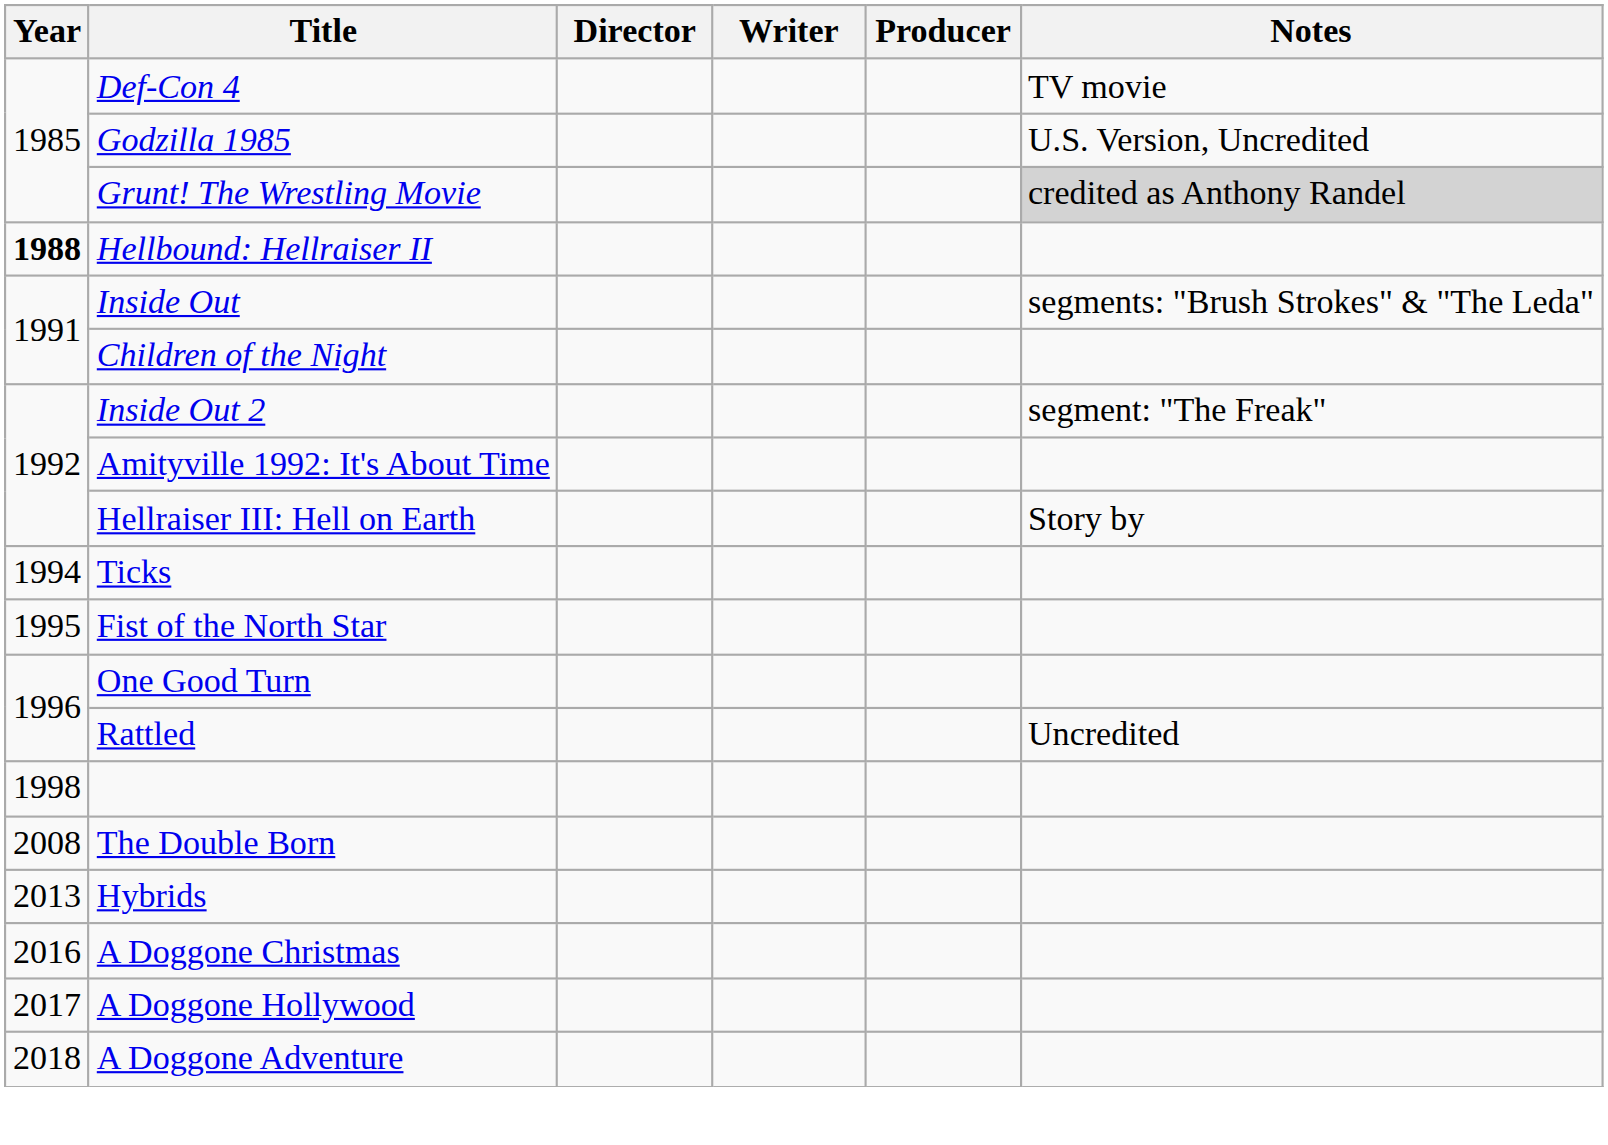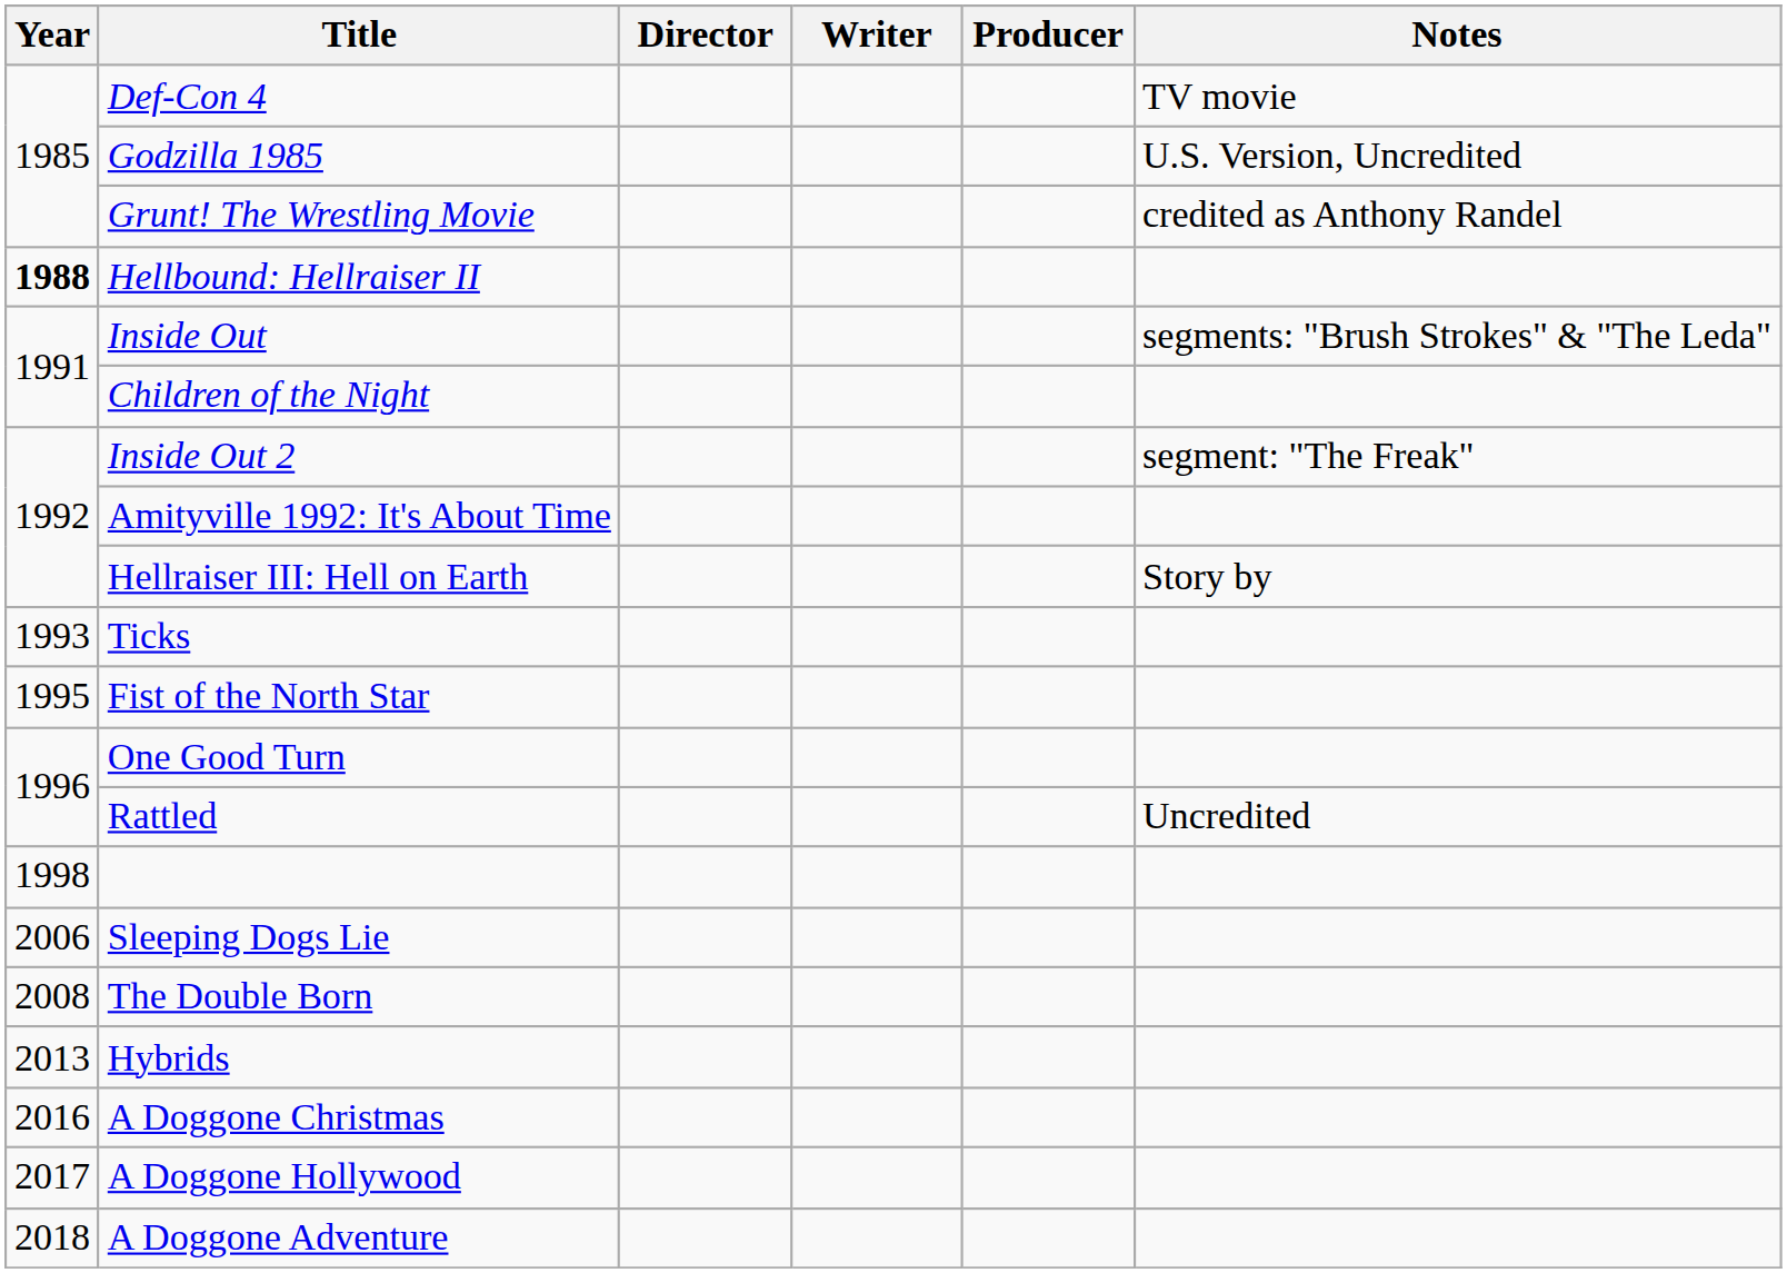 <table class="wikitable" margin-right:auto; margin-right:auto">
 <tr>
 <th>Year</th>
 <th>Title</th>
 <th width="65">Director</th>
 <th width="65">Writer</th>
 <th width="65">Producer</th>
 <th>Notes</th>
 </tr>
 <tr>
 <td rowspan=3>1985</td>
 <td><em><a href='#'>Def-Con 4</a></em></td>
 <td></td>
 <td></td>
 <td></td>
 <td>TV movie</td>
 </tr>
 <tr>
 <td><em><a href='#'>Godzilla 1985</a></em></td>
 <td></td>
 <td></td>
 <td></td>
 <td>U.S. Version, Uncredited</td>
 </tr>
 <tr>
 <td><em><a href='#'>Grunt! The Wrestling Movie</a></em></td>
 <td></td>
 <td></td>
 <td></td>
-<td style="background: lightgrey;">credited as Anthony Randel</td>
+<td>credited as Anthony Randel</td>
 </tr>
 <tr>
 <td><strong>1988</strong></td>
 <td><em><a href='#'>Hellbound: Hellraiser II</a></em></td>
 <td></td>
 <td></td>
 <td></td>
 <td></td>
 </tr>
 <tr>
 <td rowspan=2>1991</td>
 <td><em><a href='#'>Inside Out</a></em></td>
 <td></td>
 <td></td>
 <td></td>
 <td>segments: "Brush Strokes" & "The Leda"</td>
 </tr>
 <tr>
 <td><em><a href='#'>Children of the Night</a></em></td>
 <td></td>
 <td></td>
 <td></td>
 <td></td>
 </tr>
 <tr>
 <td rowspan=3>1992</td>
 <td><em><a href='#'>Inside Out 2</a></td>
 <td></td>
 <td></td>
 <td></td>
 <td>segment: "The Freak"</td>
 </tr>
 <tr>
 <td></em><a href='#'>Amityville 1992: It's About Time</a><em></td>
 <td></td>
 <td></td>
 <td></td>
 <td></td>
 </tr>
 <tr>
 <td></em><a href='#'>Hellraiser III: Hell on Earth</a><em></td>
 <td></td>
 <td></td>
 <td></td>
 <td>Story by</td>
 </tr>
 <tr>
-<td>1994</td>
+<td>1993</td>
 <td></em><a href='#'>Ticks</a><em></td>
 <td></td>
 <td></td>
 <td></td>
 <td></td>
 </tr>
 <tr>
 <td>1995</td>
 <td></em><a href='#'>Fist of the North Star</a><em></td>
 <td></td>
 <td></td>
 <td></td>
 <td></td>
 </tr>
 <tr>
 <td rowspan=2>1996</td>
 <td></em><a href='#'>One Good Turn</a><em></td>
 <td></td>
 <td></td>
 <td></td>
 <td></td>
 </tr>
 <tr>
 <td></em><a href='#'>Rattled</a><em></td>
 <td></td>
 <td></td>
 <td></td>
 <td>Uncredited</td>
 </tr>
 <tr>
 <td>1998</td>
 <td></em><em></td>
+<td></td>
+<td></td>
+<td></td>
+<td></td>
+</tr>
+<tr>
+<td>2006</td>
+<td></em><a href='#'>Sleeping Dogs Lie</a><em></td>
 <td></td>
 <td></td>
 <td></td>
 <td></td>
 </tr>
 <tr>
 <td>2008</td>
 <td></em><a href='#'>The Double Born</a><em></td>
 <td></td>
 <td></td>
 <td></td>
 <td></td>
 </tr>
 <tr>
 <td>2013</td>
 <td></em><a href='#'>Hybrids</a><em></td>
 <td></td>
 <td></td>
 <td></td>
 <td></td>
 </tr>
 <tr>
 <td>2016</td>
 <td></em><a href='#'>A Doggone Christmas</a><em></td>
 <td></td>
 <td></td>
 <td></td>
 <td></td>
 </tr>
 <tr>
 <td>2017</td>
 <td></em><a href='#'>A Doggone Hollywood</a><em></td>
 <td></td>
 <td></td>
 <td></td>
 <td></td>
 </tr>
 <tr>
 <td>2018</td>
 <td></em><a href='#'>A Doggone Adventure</a><em></td>
 <td></td>
 <td></td>
 <td></td>
 <td></td>
 </tr>
 </table>
